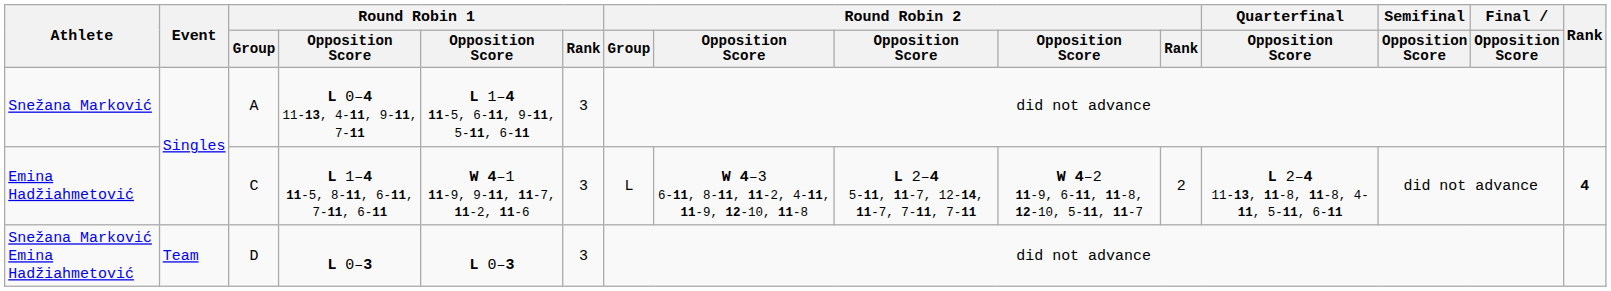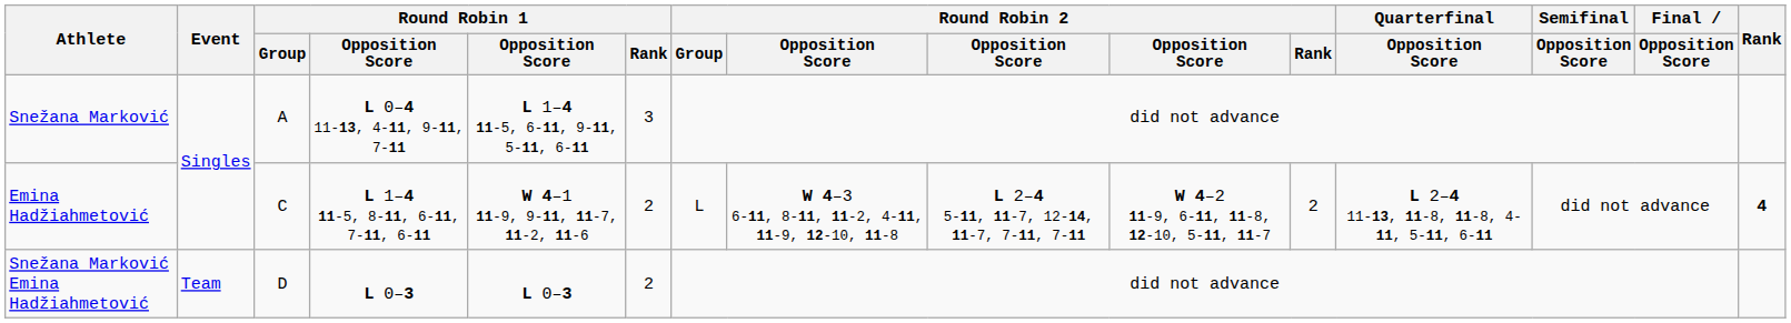 <table class=wikitable style="font-size:90%">
 <tr>
 <th rowspan=2>Athlete</th>
 <th rowspan=2>Event</th>
 <th colspan=4>Round Robin 1</th>
 <th colspan=5>Round Robin 2</th>
 <th>Quarterfinal</th>
 <th>Semifinal</th>
 <th>Final / </th>
 <th rowspan=2>Rank</th>
 </tr>
 <tr style="font-size:95%">
 <th>Group</th>
 <th>Opposition<br>Score</th>
 <th>Opposition<br>Score</th>
 <th>Rank</th>
 <th>Group</th>
 <th>Opposition<br>Score</th>
 <th>Opposition<br>Score</th>
 <th>Opposition<br>Score</th>
 <th>Rank</th>
 <th>Opposition<br>Score</th>
 <th>Opposition<br>Score</th>
 <th>Opposition<br>Score</th>
 </tr>
 <tr align=center>
 <td align=left><a href='#'>Snežana Marković</a></td>
 <td align=left rowspan=2><a href='#'>Singles</a></td>
 <td>A</td>
 <td><br><strong>L</strong> 0–<strong>4</strong><br><small>11-<strong>13</strong>, 4-<strong>11</strong>, 9-<strong>11</strong>, 7-<strong>11</strong></small></td>
 <td><br><strong>L</strong> 1–<strong>4</strong><br><small><strong>11</strong>-5, 6-<strong>11</strong>, 9-<strong>11</strong>, 5-<strong>11</strong>, 6-<strong>11</strong></small></td>
 <td>3</td>
 <td colspan=8>did not advance</td>
 </tr>
 <tr align=center>
 <td align=left><a href='#'>Emina Hadžiahmetović</a></td>
 <td>C</td>
 <td><br><strong>L</strong> 1–<strong>4</strong><br><small><strong>11</strong>-5, 8-<strong>11</strong>, 6-<strong>11</strong>, 7-<strong>11</strong>, 6-<strong>11</strong></small></td>
 <td><br><strong>W</strong> <strong>4</strong>–1<br><small><strong>11</strong>-9, 9-<strong>11</strong>, <strong>11</strong>-7, <strong>11</strong>-2, <strong>11</strong>-6</small></td>
-<td>3 <strong></strong></td>
+<td>2 <strong></strong></td>
 <td>L</td>
 <td><br><strong>W</strong> <strong>4</strong>–3<br><small>6-<strong>11</strong>, 8-<strong>11</strong>, <strong>11</strong>-2, 4-<strong>11</strong>, <strong>11</strong>-9, <strong>12</strong>-10, <strong>11</strong>-8</small></td>
 <td><br><strong>L</strong> 2–<strong>4</strong><br><small>5-<strong>11</strong>, <strong>11</strong>-7, 12-<strong>14</strong>, <strong>11</strong>-7, 7-<strong>11</strong>, 7-<strong>11</strong></small></td>
 <td><br><strong>W</strong> <strong>4</strong>–2<br><small><strong>11</strong>-9, 6-<strong>11</strong>, <strong>11</strong>-8, <strong>12</strong>-10, 5-<strong>11</strong>, <strong>11</strong>-7</small></td>
 <td>2 <strong></strong></td>
 <td><br><strong>L</strong> 2–<strong>4</strong><br><small>11-<strong>13</strong>, <strong>11</strong>-8, <strong>11</strong>-8, 4-<strong>11</strong>, 5-<strong>11</strong>, 6-<strong>11</strong></small></td>
 <td colspan=2>did not advance</td>
 <td><strong>4</strong></td>
 </tr>
 <tr align=center>
 <td align=left><a href='#'>Snežana Marković</a><br><a href='#'>Emina Hadžiahmetović</a></td>
 <td align=left><a href='#'>Team</a></td>
 <td>D</td>
 <td><br><strong>L</strong> 0–<strong>3</strong></td>
 <td><br><strong>L</strong> 0–<strong>3</strong></td>
-<td>3</td>
+<td>2</td>
 <td colspan=8>did not advance</td>
 </tr>
 </table>
